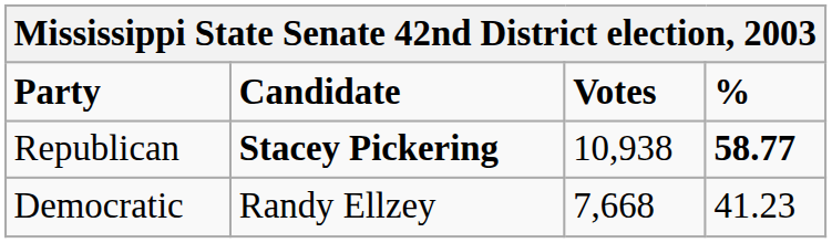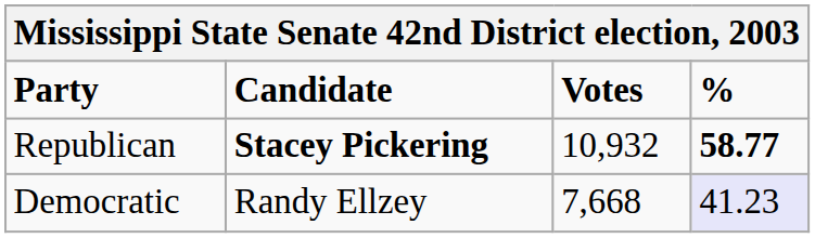 <table class="wikitable">
 <tr>
 <th colspan="4">Mississippi State Senate 42nd District election, 2003</th>
 </tr>
 <tr>
 <td><strong>Party</strong></td>
 <td><strong>Candidate</strong></td>
 <td><strong>Votes</strong></td>
 <td><strong>%</strong></td>
 </tr>
 <tr>
 <td>Republican</td>
 <td><strong>Stacey Pickering</strong></td>
-<td>10,938</td>
+<td>10,932</td>
 <td><strong>58.77</strong></td>
 </tr>
 <tr>
 <td>Democratic</td>
 <td>Randy Ellzey</td>
 <td>7,668</td>
-<td>41.23</td>
+<td style="background: lavender;">41.23</td>
 </tr>
 </table>
